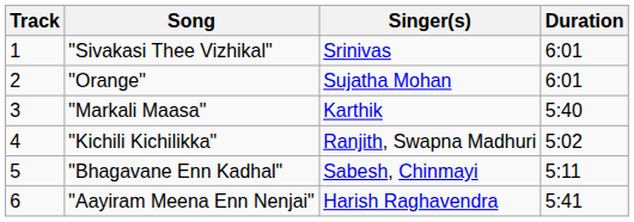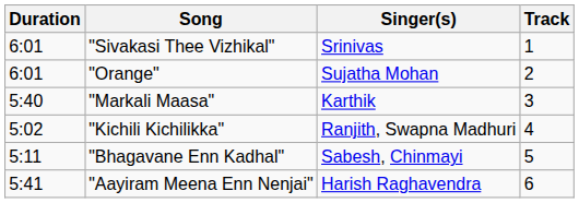 <table class="wikitable" style="font-size:95%;">
 <tr>
-<th>Track</th>
+<th>Duration</th>
 <th>Song</th>
 <th>Singer(s)</th>
-<th>Duration</th>
+<th>Track</th>
 </tr>
 <tr>
-<td>1</td>
+<td>6:01</td>
 <td>"Sivakasi Thee Vizhikal"</td>
 <td><a href='#'>Srinivas</a></td>
-<td>6:01</td>
+<td>1</td>
 </tr>
 <tr>
-<td>2</td>
+<td>6:01</td>
 <td>"Orange"</td>
 <td><a href='#'>Sujatha Mohan</a></td>
-<td>6:01</td>
+<td>2</td>
 </tr>
 <tr>
-<td>3</td>
+<td>5:40</td>
 <td>"Markali Maasa"</td>
 <td><a href='#'>Karthik</a></td>
-<td>5:40</td>
+<td>3</td>
 </tr>
 <tr>
-<td>4</td>
+<td>5:02</td>
 <td>"Kichili Kichilikka"</td>
 <td><a href='#'>Ranjith</a>, Swapna Madhuri</td>
-<td>5:02</td>
+<td>4</td>
 </tr>
 <tr>
-<td>5</td>
+<td>5:11</td>
 <td>"Bhagavane Enn Kadhal"</td>
 <td><a href='#'>Sabesh</a>, <a href='#'>Chinmayi</a></td>
-<td>5:11</td>
+<td>5</td>
 </tr>
 <tr>
-<td>6</td>
+<td>5:41</td>
 <td>"Aayiram Meena Enn Nenjai"</td>
 <td><a href='#'>Harish Raghavendra</a></td>
-<td>5:41</td>
+<td>6</td>
 </tr>
 </table>
